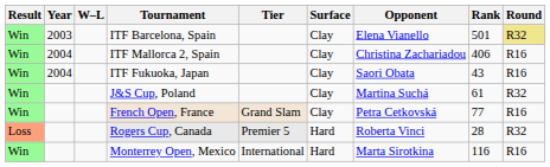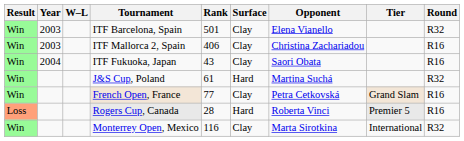 <table class="wikitable">
 <tr>
 <th>Result</th>
 <th>Year</th>
 <th>W–L</th>
 <th>Tournament</th>
-<th>Tier</th>
+<th>Rank</th>
 <th>Surface</th>
 <th>Opponent</th>
-<th>Rank</th>
+<th>Tier</th>
 <th>Round</th>
 </tr>
 <tr>
 <td bgcolor=98FB98>Win</td>
 <td>2003</td>
 <td></td>
 <td>ITF Barcelona, Spain</td>
-<td></td>
+<td>501</td>
 <td>Clay</td>
 <td> <a href='#'>Elena Vianello</a></td>
-<td>501</td>
-<td style="background: khaki;">R32</td>
+<td></td>
+<td>R32</td>
 </tr>
 <tr>
 <td bgcolor=98FB98>Win</td>
-<td>2004</td>
+<td>2003</td>
 <td></td>
 <td>ITF Mallorca 2, Spain</td>
-<td></td>
+<td>406</td>
 <td>Clay</td>
 <td> <a href='#'>Christina Zachariadou</a></td>
-<td>406</td>
+<td></td>
 <td>R16</td>
 </tr>
 <tr>
 <td bgcolor=98FB98>Win</td>
 <td>2004</td>
 <td></td>
 <td>ITF Fukuoka, Japan</td>
-<td></td>
+<td>43</td>
 <td>Clay</td>
 <td> <a href='#'>Saori Obata</a></td>
-<td>43</td>
+<td></td>
 <td>R16</td>
 </tr>
 <tr>
 <td bgcolor=98FB98>Win</td>
 <td><a href='#'></a></td>
 <td></td>
 <td><a href='#'>J&S Cup</a>, Poland</td>
+<td>61</td>
+<td>Hard</td>
+<td> <a href='#'>Martina Suchá</a></td>
 <td></td>
-<td>Clay</td>
-<td> <a href='#'>Martina Suchá</a></td>
-<td>61</td>
 <td>R32</td>
 </tr>
 <tr>
 <td bgcolor=98FB98>Win</td>
 <td><a href='#'></a></td>
 <td></td>
 <td bgcolor=f3e6d7><a href='#'>French Open</a>, France</td>
-<td bgcolor=f3e6d7>Grand Slam</td>
+<td>77</td>
 <td>Clay</td>
 <td> <a href='#'>Petra Cetkovská</a></td>
-<td>77</td>
+<td bgcolor=f3e6d7>Grand Slam</td>
 <td>R16</td>
 </tr>
 <tr>
 <td bgcolor=ffa07a>Loss</td>
 <td><a href='#'></a></td>
 <td></td>
 <td bgcolor=e9e9e9><a href='#'>Rogers Cup</a>, Canada</td>
-<td bgcolor=e9e9e9>Premier 5</td>
+<td>28</td>
 <td>Hard</td>
 <td> <a href='#'>Roberta Vinci</a></td>
-<td>28</td>
-<td>R32</td>
+<td bgcolor=e9e9e9>Premier 5</td>
+<td>R16</td>
 </tr>
 <tr>
 <td bgcolor=98FB98>Win</td>
 <td><a href='#'></a></td>
 <td></td>
 <td><a href='#'>Monterrey Open</a>, Mexico</td>
+<td>116</td>
+<td>Clay</td>
+<td> <a href='#'>Marta Sirotkina</a></td>
 <td>International</td>
-<td>Hard</td>
-<td> <a href='#'>Marta Sirotkina</a></td>
-<td>116</td>
-<td>R16</td>
+<td>R32</td>
 </tr>
 </table>
